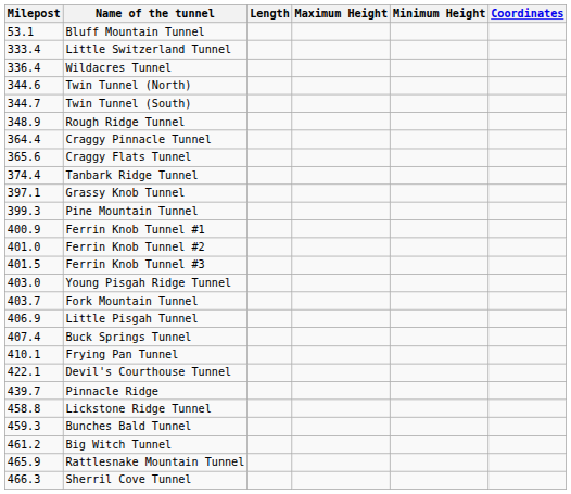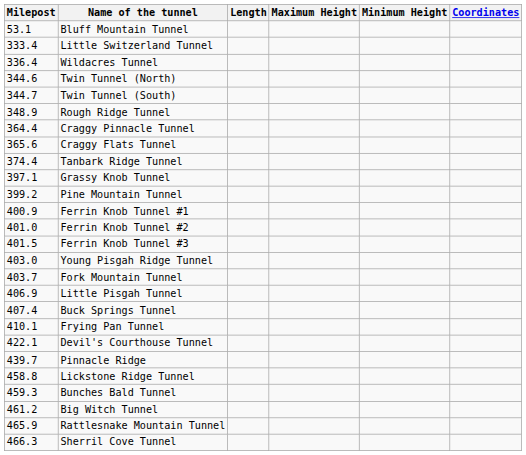 <table class="sortable wikitable">
 <tr>
 <th>Milepost</th>
 <th>Name of the tunnel</th>
 <th>Length</th>
 <th>Maximum Height</th>
 <th>Minimum Height</th>
 <th class="unsortable"><a href='#'>Coordinates</a></th>
 </tr>
 <tr>
 <td>53.1</td>
 <td>Bluff Mountain Tunnel</td>
 <td></td>
 <td></td>
 <td></td>
 <td></td>
 </tr>
 <tr>
 <td>333.4</td>
 <td>Little Switzerland Tunnel</td>
 <td></td>
 <td></td>
 <td></td>
 <td></td>
 </tr>
 <tr>
 <td>336.4</td>
 <td>Wildacres Tunnel</td>
 <td></td>
 <td></td>
 <td></td>
 <td></td>
 </tr>
 <tr>
 <td>344.6</td>
 <td>Twin Tunnel (North)</td>
 <td></td>
 <td></td>
 <td></td>
 <td></td>
 </tr>
 <tr>
 <td>344.7</td>
 <td>Twin Tunnel (South)</td>
 <td></td>
 <td></td>
 <td></td>
 <td></td>
 </tr>
 <tr>
 <td>348.9</td>
 <td>Rough Ridge Tunnel</td>
 <td></td>
 <td></td>
 <td></td>
 <td></td>
 </tr>
 <tr>
 <td>364.4</td>
 <td>Craggy Pinnacle Tunnel</td>
 <td></td>
 <td></td>
 <td></td>
 <td></td>
 </tr>
 <tr>
 <td>365.6</td>
 <td>Craggy Flats Tunnel</td>
 <td></td>
 <td></td>
 <td></td>
 <td></td>
 </tr>
 <tr>
 <td>374.4</td>
 <td>Tanbark Ridge Tunnel</td>
 <td></td>
 <td></td>
 <td></td>
 <td></td>
 </tr>
 <tr>
 <td>397.1</td>
 <td>Grassy Knob Tunnel</td>
 <td></td>
 <td></td>
 <td></td>
 <td></td>
 </tr>
 <tr>
-<td>399.3</td>
+<td>399.2</td>
 <td>Pine Mountain Tunnel</td>
 <td></td>
 <td></td>
 <td></td>
 <td></td>
 </tr>
 <tr>
 <td>400.9</td>
 <td>Ferrin Knob Tunnel #1</td>
 <td></td>
 <td></td>
 <td></td>
 <td></td>
 </tr>
 <tr>
 <td>401.0</td>
 <td>Ferrin Knob Tunnel #2</td>
 <td></td>
 <td></td>
 <td></td>
 <td></td>
 </tr>
 <tr>
 <td>401.5</td>
 <td>Ferrin Knob Tunnel #3</td>
 <td></td>
 <td></td>
 <td></td>
 <td></td>
 </tr>
 <tr>
 <td>403.0</td>
 <td>Young Pisgah Ridge Tunnel</td>
 <td></td>
 <td></td>
 <td></td>
 <td></td>
 </tr>
 <tr>
 <td>403.7</td>
 <td>Fork Mountain Tunnel</td>
 <td></td>
 <td></td>
 <td></td>
 <td></td>
 </tr>
 <tr>
 <td>406.9</td>
 <td>Little Pisgah Tunnel</td>
 <td></td>
 <td></td>
 <td></td>
 <td></td>
 </tr>
 <tr>
 <td>407.4</td>
 <td>Buck Springs Tunnel</td>
 <td></td>
 <td></td>
 <td></td>
 <td></td>
 </tr>
 <tr>
 <td>410.1</td>
 <td>Frying Pan Tunnel</td>
 <td></td>
 <td></td>
 <td></td>
 <td></td>
 </tr>
 <tr>
 <td>422.1</td>
 <td>Devil's Courthouse Tunnel</td>
 <td></td>
 <td></td>
 <td></td>
 <td></td>
 </tr>
 <tr>
 <td>439.7</td>
 <td>Pinnacle Ridge</td>
 <td></td>
 <td></td>
 <td></td>
 <td></td>
 </tr>
 <tr>
 <td>458.8</td>
 <td>Lickstone Ridge Tunnel</td>
 <td></td>
 <td></td>
 <td></td>
 <td></td>
 </tr>
 <tr>
 <td>459.3</td>
 <td>Bunches Bald Tunnel</td>
 <td></td>
 <td></td>
 <td></td>
 <td></td>
 </tr>
 <tr>
 <td>461.2</td>
 <td>Big Witch Tunnel</td>
 <td></td>
 <td></td>
 <td></td>
 <td></td>
 </tr>
 <tr>
 <td>465.9</td>
 <td>Rattlesnake Mountain Tunnel</td>
 <td></td>
 <td></td>
 <td></td>
 <td></td>
 </tr>
 <tr>
 <td>466.3</td>
 <td>Sherril Cove Tunnel</td>
 <td></td>
 <td></td>
 <td></td>
 <td></td>
 </tr>
 </table>
